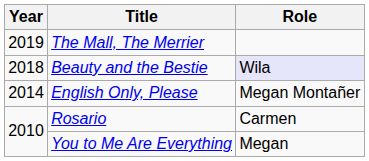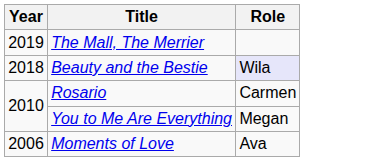 <table class="wikitable">
 <tr>
 <th>Year</th>
 <th>Title</th>
 <th>Role</th>
 </tr>
 <tr>
 <td>2019</td>
 <td><em><a href='#'>The Mall, The Merrier</a></em></td>
 <td></td>
 </tr>
 <tr>
 <td>2018</td>
 <td><em><a href='#'>Beauty and the Bestie</a></em></td>
 <td style="background: lavender;">Wila</td>
 </tr>
 <tr>
-<td>2014</td>
-<td><em><a href='#'>English Only, Please</a></em></td>
-<td>Megan Montañer</td>
-</tr>
-<tr>
 <td rowspan="2">2010</td>
 <td><em><a href='#'>Rosario</a></em></td>
 <td>Carmen</td>
 </tr>
 <tr>
 <td><em><a href='#'>You to Me Are Everything</a></em></td>
 <td>Megan</td>
 </tr>
+<tr>
+<td>2006</td>
+<td><em><a href='#'>Moments of Love</a></em></td>
+<td>Ava</td>
+</tr>
 </table>
